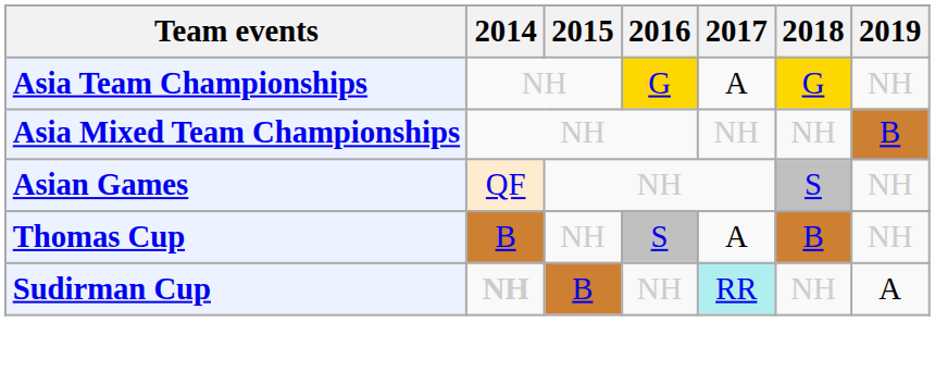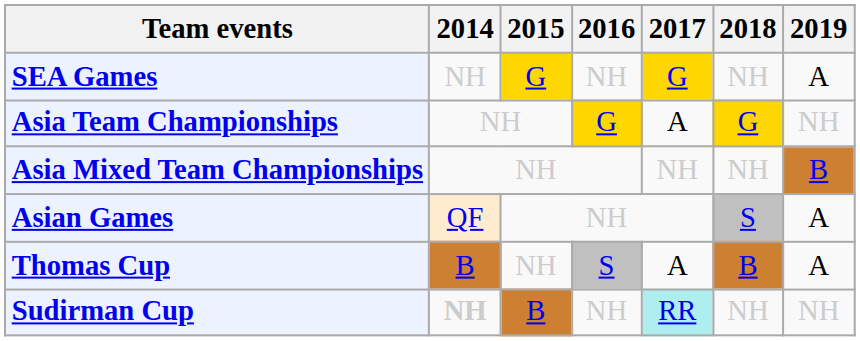 <table class="wikitable" style="font-size: 90%; text-align:center">
 <tr>
 <th>Team events</th>
 <th>2014</th>
 <th>2015</th>
 <th>2016</th>
 <th>2017</th>
 <th>2018</th>
 <th>2019</th>
+</tr>
+<tr>
+<td bgcolor="#ECF2FF"; align="left"><strong><a href='#'>SEA Games</a></strong></td>
+<td style=color:#ccc>NH</td>
+<td bgcolor=gold><a href='#'>G</a></td>
+<td style=color:#ccc>NH</td>
+<td bgcolor=gold><a href='#'>G</a></td>
+<td style=color:#ccc>NH</td>
+<td>A</td>
 </tr>
 <tr>
 <td bgcolor="#ECF2FF"; align="left"><strong><a href='#'>Asia Team Championships</a></strong></td>
 <td colspan="2" style=color:#ccc>NH</td>
 <td bgcolor=gold><a href='#'>G</a></td>
 <td>A</td>
 <td bgcolor=gold><a href='#'>G</a></td>
 <td style=color:#ccc>NH</td>
 </tr>
 <tr>
 <td bgcolor="#ECF2FF"; align="left"><strong><a href='#'>Asia Mixed Team Championships</a></strong></td>
 <td colspan="3" style=color:#ccc>NH</td>
 <td style=color:#ccc>NH</td>
 <td style=color:#ccc>NH</td>
 <td bgcolor=CD7F32><a href='#'>B</a></td>
 </tr>
 <tr>
 <td bgcolor="#ECF2FF"; align="left"><strong><a href='#'>Asian Games</a></strong></td>
 <td bgcolor=FFEBCD><a href='#'>QF</a></td>
 <td colspan="3" style=color:#ccc>NH</td>
 <td bgcolor=silver><a href='#'>S</a></td>
-<td style=color:#ccc>NH</td>
+<td>A</td>
 </tr>
 <tr>
 <td bgcolor="#ECF2FF"; align="left"><strong><a href='#'>Thomas Cup</a></strong></td>
 <td bgcolor=CD7F32><a href='#'>B</a></td>
 <td style=color:#ccc>NH</td>
 <td bgcolor=silver><a href='#'>S</a></td>
 <td>A</td>
 <td bgcolor=CD7F32><a href='#'>B</a></td>
-<td style=color:#ccc>NH</td>
+<td>A</td>
 </tr>
 <tr>
 <td bgcolor="#ECF2FF"; align="left"><strong><a href='#'>Sudirman Cup</a></strong></td>
 <td style=color:#ccc><strong>NH</strong></td>
 <td bgcolor=CD7F32><a href='#'>B</a></td>
 <td style=color:#ccc>NH</td>
 <td bgcolor=AFEEEE><a href='#'>RR</a></td>
 <td style=color:#ccc>NH</td>
-<td>A</td>
+<td style=color:#ccc>NH</td>
 </tr>
 </table>
